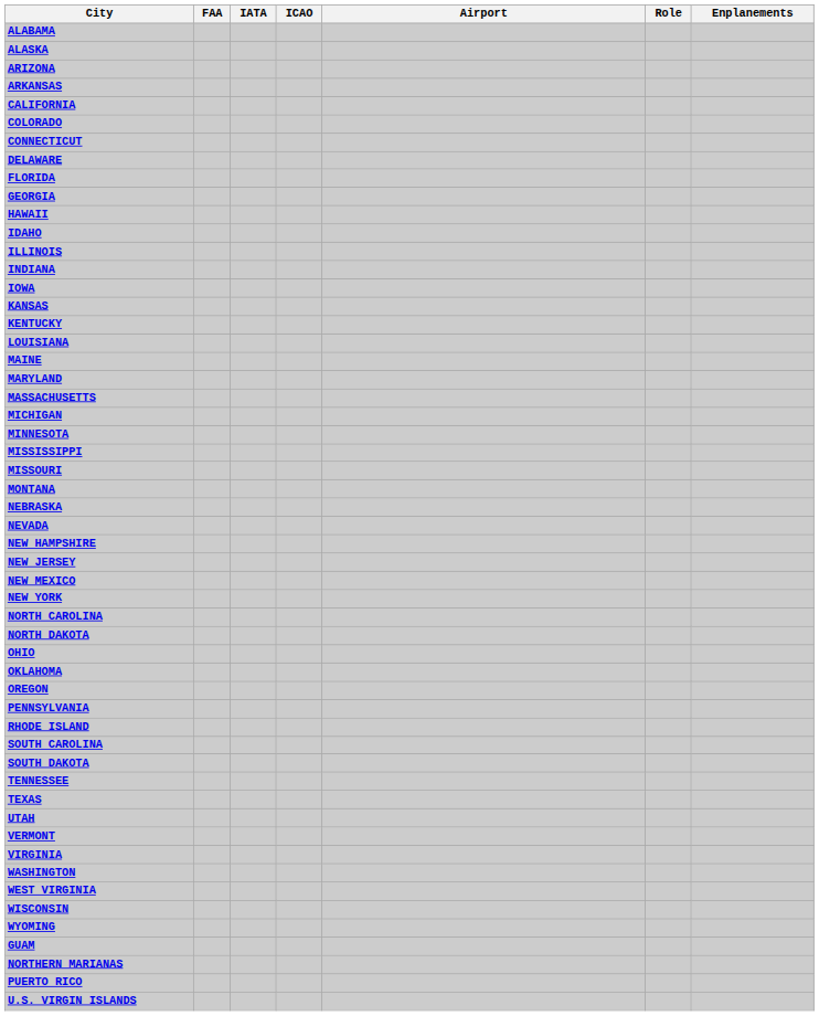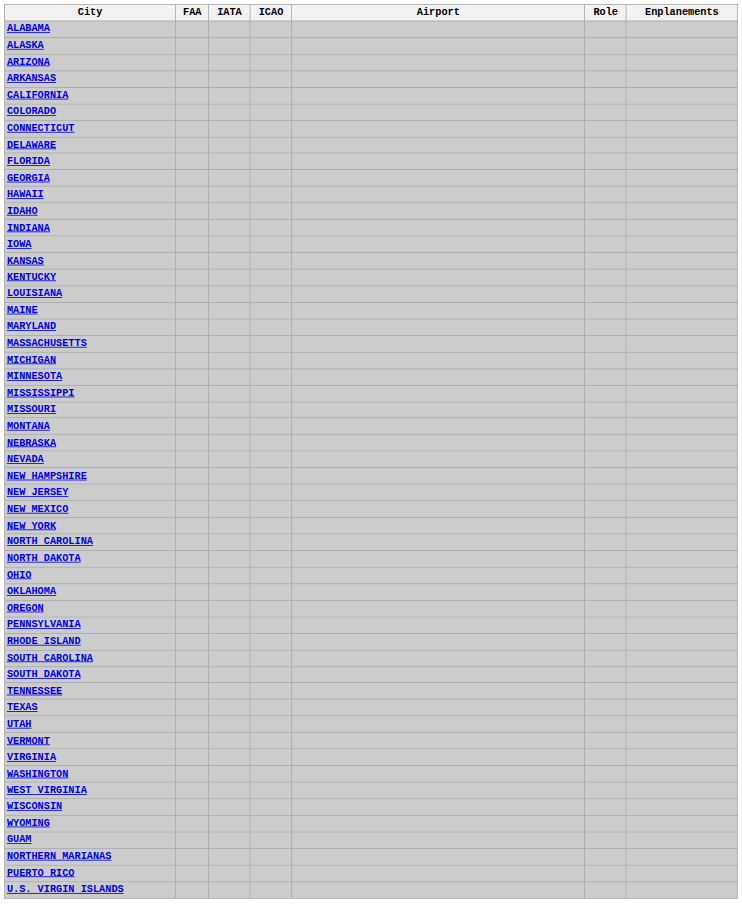 <table class="wikitable sortable" style="font-size:95%; width:100%;">
 <tr>
 <th>City</th>
 <th>FAA</th>
 <th>IATA</th>
 <th>ICAO</th>
 <th style="width:40%;">Airport</th>
 <th>Role</th>
 <th>Enplanements</th>
 </tr>
 <tr style="background:#CCCCCC; font-weight:bold;">
 <td><cite></cite><a href='#'>ALABAMA</a></td>
 <td></td>
 <td></td>
 <td></td>
 <td></td>
 <td></td>
 <td><br></td>
 </tr>
 <tr style="background:#CCCCCC; font-weight:bold;">
 <td><cite></cite><a href='#'>ALASKA</a></td>
 <td></td>
 <td></td>
 <td></td>
 <td></td>
 <td></td>
 <td><br></td>
 </tr>
 <tr style="background:#CCCCCC; font-weight:bold;">
 <td><cite></cite><a href='#'>ARIZONA</a></td>
 <td></td>
 <td></td>
 <td></td>
 <td></td>
 <td></td>
 <td><br></td>
 </tr>
 <tr style="background:#CCCCCC; font-weight:bold;">
 <td><cite></cite><a href='#'>ARKANSAS</a></td>
 <td></td>
 <td></td>
 <td></td>
 <td></td>
 <td></td>
 <td><br></td>
 </tr>
 <tr style="background:#CCCCCC; font-weight:bold;">
 <td><cite></cite><a href='#'>CALIFORNIA</a></td>
 <td></td>
 <td></td>
 <td></td>
 <td></td>
 <td></td>
 <td><br></td>
 </tr>
 <tr style="background:#CCCCCC; font-weight:bold;">
 <td><cite></cite><a href='#'>COLORADO</a></td>
 <td></td>
 <td></td>
 <td></td>
 <td></td>
 <td></td>
 <td><br></td>
 </tr>
 <tr style="background:#CCCCCC; font-weight:bold;">
 <td><cite></cite><a href='#'>CONNECTICUT</a></td>
 <td></td>
 <td></td>
 <td></td>
 <td></td>
 <td></td>
 <td><br></td>
 </tr>
 <tr style="background:#CCCCCC; font-weight:bold;">
 <td><cite></cite><a href='#'>DELAWARE</a></td>
 <td></td>
 <td></td>
 <td></td>
 <td></td>
 <td></td>
 <td><br></td>
 </tr>
 <tr style="background:#CCCCCC; font-weight:bold;">
 <td><cite></cite><a href='#'>FLORIDA</a></td>
 <td></td>
 <td></td>
 <td></td>
 <td></td>
 <td></td>
 <td><br></td>
 </tr>
 <tr style="background:#CCCCCC; font-weight:bold;">
 <td><cite></cite><a href='#'>GEORGIA</a></td>
 <td></td>
 <td></td>
 <td></td>
 <td></td>
 <td></td>
 <td><br></td>
 </tr>
 <tr style="background:#CCCCCC; font-weight:bold;">
 <td><cite></cite><a href='#'>HAWAII</a></td>
 <td></td>
 <td></td>
 <td></td>
 <td></td>
 <td></td>
 <td><br></td>
 </tr>
 <tr style="background:#CCCCCC; font-weight:bold;">
 <td><cite></cite><a href='#'>IDAHO</a></td>
-<td></td>
-<td></td>
-<td></td>
-<td></td>
-<td></td>
-<td><br></td>
-</tr>
-<tr style="background:#CCCCCC; font-weight:bold;">
-<td><cite></cite><a href='#'>ILLINOIS</a></td>
 <td></td>
 <td></td>
 <td></td>
 <td></td>
 <td></td>
 <td><br></td>
 </tr>
 <tr style="background:#CCCCCC; font-weight:bold;">
 <td><cite></cite><a href='#'>INDIANA</a></td>
 <td></td>
 <td></td>
 <td></td>
 <td></td>
 <td></td>
 <td><br></td>
 </tr>
 <tr style="background:#CCCCCC; font-weight:bold;">
 <td><cite></cite><a href='#'>IOWA</a></td>
 <td></td>
 <td></td>
 <td></td>
 <td></td>
 <td></td>
 <td><br></td>
 </tr>
 <tr style="background:#CCCCCC; font-weight:bold;">
 <td><cite></cite><a href='#'>KANSAS</a></td>
 <td></td>
 <td></td>
 <td></td>
 <td></td>
 <td></td>
 <td><br></td>
 </tr>
 <tr style="background:#CCCCCC; font-weight:bold;">
 <td><cite></cite><a href='#'>KENTUCKY</a></td>
 <td></td>
 <td></td>
 <td></td>
 <td></td>
 <td></td>
 <td><br></td>
 </tr>
 <tr style="background:#CCCCCC; font-weight:bold;">
 <td><cite></cite><a href='#'>LOUISIANA</a></td>
 <td></td>
 <td></td>
 <td></td>
 <td></td>
 <td></td>
 <td><br></td>
 </tr>
 <tr style="background:#CCCCCC; font-weight:bold;">
 <td><cite></cite><a href='#'>MAINE</a></td>
 <td></td>
 <td></td>
 <td></td>
 <td></td>
 <td></td>
 <td><br></td>
 </tr>
 <tr style="background:#CCCCCC; font-weight:bold;">
 <td><cite></cite><a href='#'>MARYLAND</a></td>
 <td></td>
 <td></td>
 <td></td>
 <td></td>
 <td></td>
 <td><br></td>
 </tr>
 <tr style="background:#CCCCCC; font-weight:bold;">
 <td><cite></cite><a href='#'>MASSACHUSETTS</a></td>
 <td></td>
 <td></td>
 <td></td>
 <td></td>
 <td></td>
 <td><br></td>
 </tr>
 <tr style="background:#CCCCCC; font-weight:bold;">
 <td><cite></cite><a href='#'>MICHIGAN</a></td>
 <td></td>
 <td></td>
 <td></td>
 <td></td>
 <td></td>
 <td><br></td>
 </tr>
 <tr style="background:#CCCCCC; font-weight:bold;">
 <td><cite></cite><a href='#'>MINNESOTA</a></td>
 <td></td>
 <td></td>
 <td></td>
 <td></td>
 <td></td>
 <td><br></td>
 </tr>
 <tr style="background:#CCCCCC; font-weight:bold;">
 <td><cite></cite><a href='#'>MISSISSIPPI</a></td>
 <td></td>
 <td></td>
 <td></td>
 <td></td>
 <td></td>
 <td><br></td>
 </tr>
 <tr style="background:#CCCCCC; font-weight:bold;">
 <td><cite></cite><a href='#'>MISSOURI</a></td>
 <td></td>
 <td></td>
 <td></td>
 <td></td>
 <td></td>
 <td><br></td>
 </tr>
 <tr style="background:#CCCCCC; font-weight:bold;">
 <td><cite></cite><a href='#'>MONTANA</a></td>
 <td></td>
 <td></td>
 <td></td>
 <td></td>
 <td></td>
 <td><br></td>
 </tr>
 <tr style="background:#CCCCCC; font-weight:bold;">
 <td><cite></cite><a href='#'>NEBRASKA</a></td>
 <td></td>
 <td></td>
 <td></td>
 <td></td>
 <td></td>
 <td><br></td>
 </tr>
 <tr style="background:#CCCCCC; font-weight:bold;">
 <td><cite></cite><a href='#'>NEVADA</a></td>
 <td></td>
 <td></td>
 <td></td>
 <td></td>
 <td></td>
 <td><br></td>
 </tr>
 <tr style="background:#CCCCCC; font-weight:bold;">
 <td><cite></cite><a href='#'>NEW HAMPSHIRE</a></td>
 <td></td>
 <td></td>
 <td></td>
 <td></td>
 <td></td>
 <td><br></td>
 </tr>
 <tr style="background:#CCCCCC; font-weight:bold;">
 <td><cite></cite><a href='#'>NEW JERSEY</a></td>
 <td></td>
 <td></td>
 <td></td>
 <td></td>
 <td></td>
 <td><br></td>
 </tr>
 <tr style="background:#CCCCCC; font-weight:bold;">
 <td><cite></cite><a href='#'>NEW MEXICO</a></td>
 <td></td>
 <td></td>
 <td></td>
 <td></td>
 <td></td>
 <td><br></td>
 </tr>
 <tr style="background:#CCCCCC; font-weight:bold;">
 <td><cite></cite><a href='#'>NEW YORK</a></td>
 <td></td>
 <td></td>
 <td></td>
 <td></td>
 <td></td>
 <td><br></td>
 </tr>
 <tr style="background:#CCCCCC; font-weight:bold;">
 <td><cite></cite><a href='#'>NORTH CAROLINA</a></td>
 <td></td>
 <td></td>
 <td></td>
 <td></td>
 <td></td>
 <td><br></td>
 </tr>
 <tr style="background:#CCCCCC; font-weight:bold;">
 <td><cite></cite><a href='#'>NORTH DAKOTA</a></td>
 <td></td>
 <td></td>
 <td></td>
 <td></td>
 <td></td>
 <td><br></td>
 </tr>
 <tr style="background:#CCCCCC; font-weight:bold;">
 <td><cite></cite><a href='#'>OHIO</a></td>
 <td></td>
 <td></td>
 <td></td>
 <td></td>
 <td></td>
 <td><br></td>
 </tr>
 <tr style="background:#CCCCCC; font-weight:bold;">
 <td><cite></cite><a href='#'>OKLAHOMA</a></td>
 <td></td>
 <td></td>
 <td></td>
 <td></td>
 <td></td>
 <td><br></td>
 </tr>
 <tr style="background:#CCCCCC; font-weight:bold;">
 <td><cite></cite><a href='#'>OREGON</a></td>
 <td></td>
 <td></td>
 <td></td>
 <td></td>
 <td></td>
 <td><br></td>
 </tr>
 <tr style="background:#CCCCCC; font-weight:bold;">
 <td><cite></cite><a href='#'>PENNSYLVANIA</a></td>
 <td></td>
 <td></td>
 <td></td>
 <td></td>
 <td></td>
 <td><br></td>
 </tr>
 <tr style="background:#CCCCCC; font-weight:bold;">
 <td><cite></cite><a href='#'>RHODE ISLAND</a></td>
 <td></td>
 <td></td>
 <td></td>
 <td></td>
 <td></td>
 <td><br></td>
 </tr>
 <tr style="background:#CCCCCC; font-weight:bold;">
 <td><cite></cite><a href='#'>SOUTH CAROLINA</a></td>
 <td></td>
 <td></td>
 <td></td>
 <td></td>
 <td></td>
 <td><br></td>
 </tr>
 <tr style="background:#CCCCCC; font-weight:bold;">
 <td><cite></cite><a href='#'>SOUTH DAKOTA</a></td>
 <td></td>
 <td></td>
 <td></td>
 <td></td>
 <td></td>
 <td><br></td>
 </tr>
 <tr style="background:#CCCCCC; font-weight:bold;">
 <td><cite></cite><a href='#'>TENNESSEE</a></td>
 <td></td>
 <td></td>
 <td></td>
 <td></td>
 <td></td>
 <td><br></td>
 </tr>
 <tr style="background:#CCCCCC; font-weight:bold;">
 <td><cite></cite><a href='#'>TEXAS</a></td>
 <td></td>
 <td></td>
 <td></td>
 <td></td>
 <td></td>
 <td><br></td>
 </tr>
 <tr style="background:#CCCCCC; font-weight:bold;">
 <td><cite></cite><a href='#'>UTAH</a></td>
 <td></td>
 <td></td>
 <td></td>
 <td></td>
 <td></td>
 <td><br></td>
 </tr>
 <tr style="background:#CCCCCC; font-weight:bold;">
 <td><cite></cite><a href='#'>VERMONT</a></td>
 <td></td>
 <td></td>
 <td></td>
 <td></td>
 <td></td>
 <td><br></td>
 </tr>
 <tr style="background:#CCCCCC; font-weight:bold;">
 <td><cite></cite><a href='#'>VIRGINIA</a></td>
 <td></td>
 <td></td>
 <td></td>
 <td></td>
 <td></td>
 <td><br></td>
 </tr>
 <tr style="background:#CCCCCC; font-weight:bold;">
 <td><cite></cite><a href='#'>WASHINGTON</a></td>
 <td></td>
 <td></td>
 <td></td>
 <td></td>
 <td></td>
 <td><br></td>
 </tr>
 <tr style="background:#CCCCCC; font-weight:bold;">
 <td><cite></cite><a href='#'>WEST VIRGINIA</a></td>
 <td></td>
 <td></td>
 <td></td>
 <td></td>
 <td></td>
 <td><br></td>
 </tr>
 <tr style="background:#CCCCCC; font-weight:bold;">
 <td><cite></cite><a href='#'>WISCONSIN</a></td>
 <td></td>
 <td></td>
 <td></td>
 <td></td>
 <td></td>
 <td><br></td>
 </tr>
 <tr style="background:#CCCCCC; font-weight:bold;">
 <td><cite></cite><a href='#'>WYOMING</a></td>
 <td></td>
 <td></td>
 <td></td>
 <td></td>
 <td></td>
 <td><br></td>
 </tr>
 <tr style="background:#CCCCCC; font-weight:bold;">
 <td><cite></cite><a href='#'>GUAM</a></td>
 <td></td>
 <td></td>
 <td></td>
 <td></td>
 <td></td>
 <td><br></td>
 </tr>
 <tr style="background:#CCCCCC; font-weight:bold;">
 <td><cite></cite><a href='#'>NORTHERN MARIANAS</a></td>
 <td></td>
 <td></td>
 <td></td>
 <td></td>
 <td></td>
 <td><br></td>
 </tr>
 <tr style="background:#CCCCCC; font-weight:bold;">
 <td><cite></cite><a href='#'>PUERTO RICO</a></td>
 <td></td>
 <td></td>
 <td></td>
 <td></td>
 <td></td>
 <td><br></td>
 </tr>
 <tr style="background:#CCCCCC; font-weight:bold;">
 <td><cite></cite><a href='#'>U.S. VIRGIN ISLANDS</a></td>
 <td></td>
 <td></td>
 <td></td>
 <td></td>
 <td></td>
 <td><br></td>
 </tr>
 </table>
